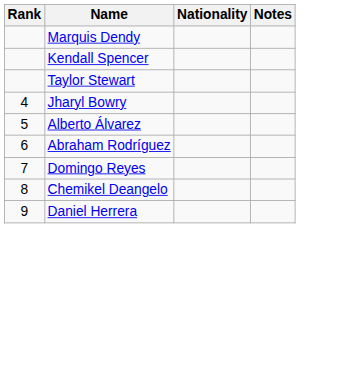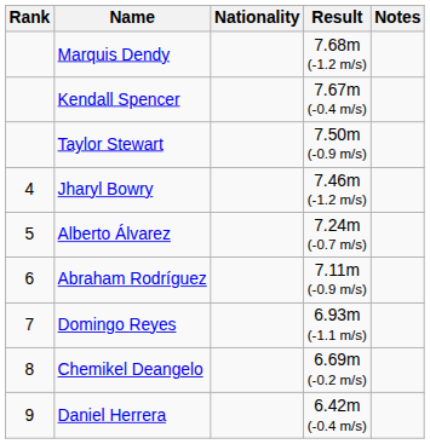 <table class="wikitable sortable" style="text-align:center">
 <tr>
 <th>Rank</th>
 <th>Name</th>
 <th>Nationality</th>
+<th>Result</th>
 <th>Notes</th>
 </tr>
 <tr>
 <td></td>
 <td align=left><a href='#'>Marquis Dendy</a></td>
 <td align=left></td>
+<td>7.68m<br><small>(-1.2 m/s)</small></td>
 <td></td>
 </tr>
 <tr>
 <td></td>
 <td align=left><a href='#'>Kendall Spencer</a></td>
 <td align=left></td>
+<td>7.67m<br><small>(-0.4 m/s)</small></td>
 <td></td>
 </tr>
 <tr>
 <td></td>
 <td align=left><a href='#'>Taylor Stewart</a></td>
 <td align=left></td>
+<td>7.50m<br><small>(-0.9 m/s)</small></td>
 <td></td>
 </tr>
 <tr>
 <td>4</td>
 <td align=left><a href='#'>Jharyl Bowry</a></td>
 <td align=left></td>
+<td>7.46m<br><small>(-1.2 m/s)</small></td>
 <td></td>
 </tr>
 <tr>
 <td>5</td>
 <td align=left><a href='#'>Alberto Álvarez</a></td>
 <td align=left></td>
+<td>7.24m<br><small>(-0.7 m/s)</small></td>
 <td></td>
 </tr>
 <tr>
 <td>6</td>
 <td align=left><a href='#'>Abraham Rodríguez</a></td>
 <td align=left></td>
+<td>7.11m<br><small>(-0.9 m/s)</small></td>
 <td></td>
 </tr>
 <tr>
 <td>7</td>
 <td align=left><a href='#'>Domingo Reyes</a></td>
 <td align=left></td>
+<td>6.93m<br><small>(-1.1 m/s)</small></td>
 <td></td>
 </tr>
 <tr>
 <td>8</td>
 <td align=left><a href='#'>Chemikel Deangelo</a></td>
 <td align=left></td>
+<td>6.69m<br><small>(-0.2 m/s)</small></td>
 <td></td>
 </tr>
 <tr>
 <td>9</td>
 <td align=left><a href='#'>Daniel Herrera</a></td>
 <td align=left></td>
+<td>6.42m<br><small>(-0.4 m/s)</small></td>
 <td></td>
 </tr>
 </table>
